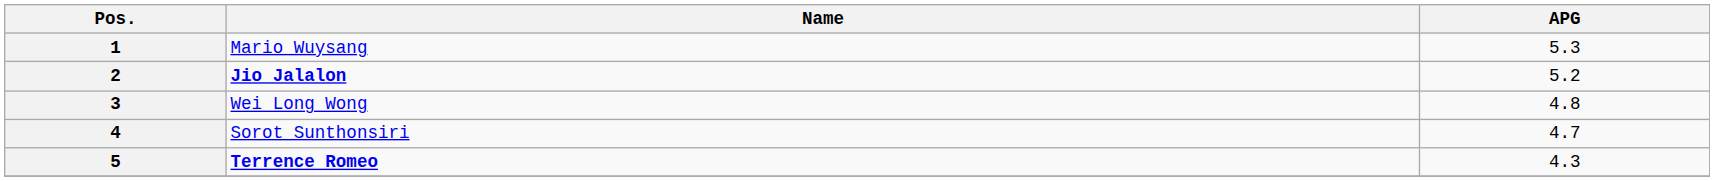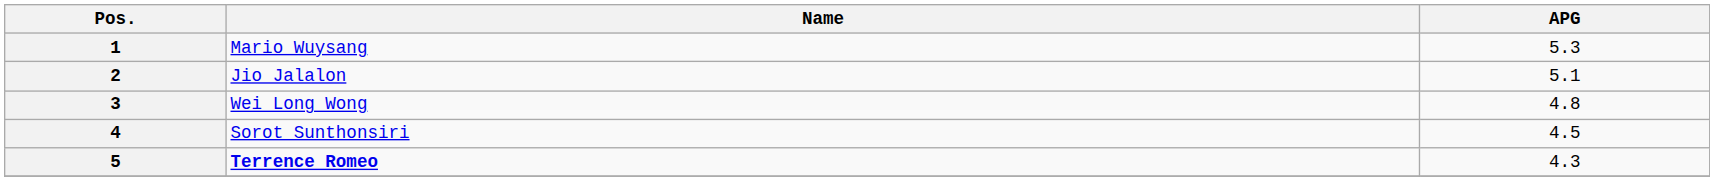 <table class=wikitable width=100% style="text-align:center;">
 <tr>
 <th width="13%">Pos.</th>
 <th width="70%">Name</th>
 <th width="17%">APG</th>
 </tr>
 <tr>
 <th>1</th>
 <td align=left> <a href='#'>Mario Wuysang</a></td>
 <td>5.3</td>
 </tr>
 <tr>
 <th>2</th>
-<td align=left><strong> <a href='#'>Jio Jalalon</a></strong></td>
-<td>5.2</td>
+<td align=left> <a href='#'>Jio Jalalon</a></td>
+<td>5.1</td>
 </tr>
 <tr>
 <th>3</th>
 <td align=left> <a href='#'>Wei Long Wong</a></td>
 <td>4.8</td>
 </tr>
 <tr>
 <th>4</th>
 <td align=left> <a href='#'>Sorot Sunthonsiri</a></td>
-<td>4.7</td>
+<td>4.5</td>
 </tr>
 <tr>
 <th>5</th>
 <td align=left><strong> <a href='#'>Terrence Romeo</a></strong></td>
 <td>4.3</td>
 </tr>
 <tr>
 </tr>
 </table>
